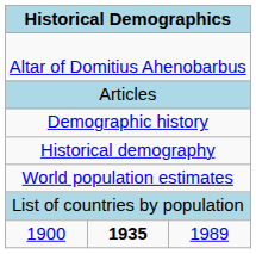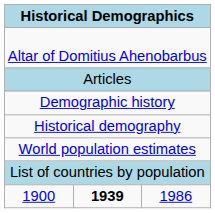 <table class="wikitable floatright">
 <tr>
 <th colspan="3" style="background:lightblue;width:200px;font-size:100%">Historical Demographics</th>
 </tr>
 <tr>
 <td colspan="3" style="text-align:center;font-size:100%"><br><a href='#'>Altar of Domitius Ahenobarbus</a></td>
 </tr>
 <tr>
 <td colspan="3" style="background:lightblue;text-align:center;font-size:100%">Articles</td>
 </tr>
 <tr>
 <td colspan="3" style="text-align:center;font-size:100%"><a href='#'>Demographic history</a></td>
 </tr>
 <tr>
 <td colspan="3" style="text-align:center;font-size:100%"><a href='#'>Historical demography</a></td>
 </tr>
 <tr>
 <td colspan="3" style="text-align:center;font-size:100%"><a href='#'>World population estimates</a></td>
 </tr>
 <tr>
 <td colspan="3" style="background:lightblue;text-align:center;font-size:100%">List of countries by population</td>
 </tr>
 <tr>
 <td colspan="1" style="text-align:center;font-size:100%"><a href='#'>1900</a></td>
-<td style="text-align:center;font-size:100%"><strong>1935</strong></td>
-<td style="text-align:center;font-size:100%"><a href='#'>1989</a></td>
+<td style="text-align:center;font-size:100%"><strong>1939</strong></td>
+<td style="text-align:center;font-size:100%"><a href='#'>1986</a></td>
 </tr>
 </table>
